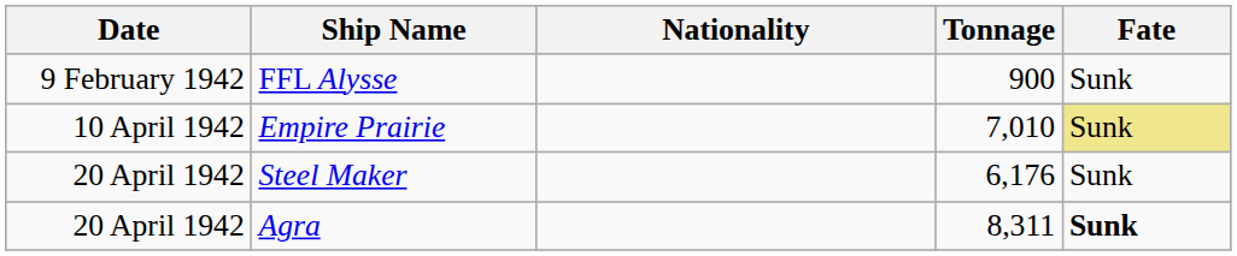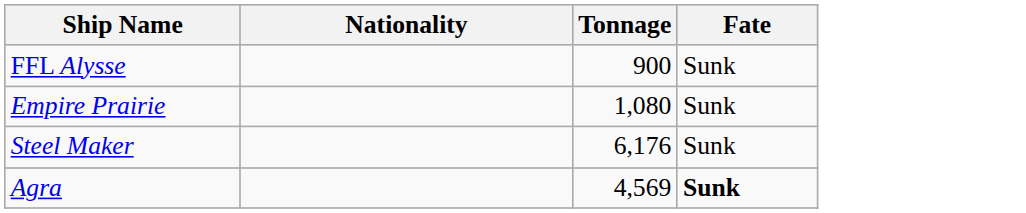 <table class="wikitable sortable">
 <tr>
-<th width="120px">Date</th>
 <th width="140px">Ship Name</th>
 <th width="200px">Nationality</th>
 <th width="25px">Tonnage</th>
 <th width="80px">Fate</th>
 </tr>
 <tr>
-<td align="right">9 February 1942</td>
 <td align="left"><a href='#'>FFL <em>Alysse</em></a></td>
 <td align="left"></td>
 <td align="right">900</td>
 <td align="left">Sunk</td>
 </tr>
 <tr>
-<td align="right">10 April 1942</td>
 <td align="left"><a href='#'><em>Empire Prairie</em></a></td>
 <td align="left"></td>
-<td align="right">7,010</td>
-<td align="left" style="background: khaki;">Sunk</td>
+<td align="right">1,080</td>
+<td align="left">Sunk</td>
 </tr>
 <tr>
-<td align="right">20 April 1942</td>
 <td align="left"><a href='#'><em>Steel Maker</em></a></td>
 <td align="left"></td>
 <td align="right">6,176</td>
 <td align="left">Sunk</td>
 </tr>
 <tr>
-<td align="right">20 April 1942</td>
 <td align="left"><a href='#'><em>Agra</em></a></td>
 <td align="left"></td>
-<td align="right">8,311</td>
+<td align="right">4,569</td>
 <td align="left"><strong>Sunk</strong></td>
 </tr>
 </table>
